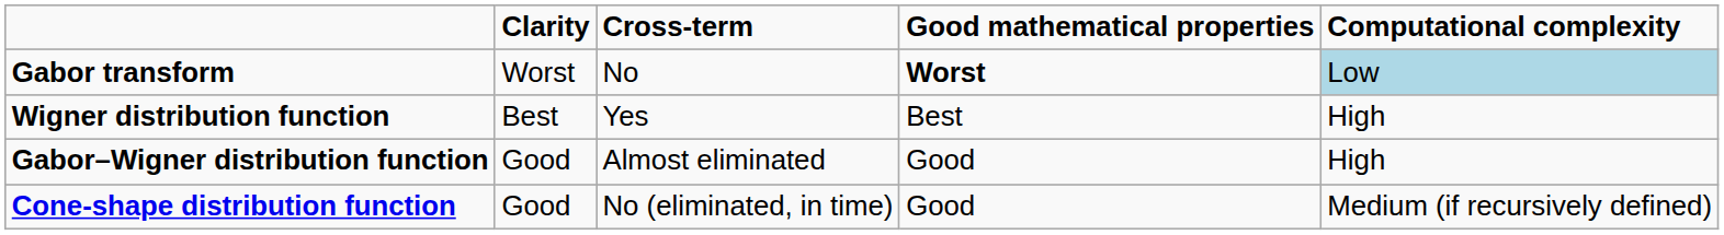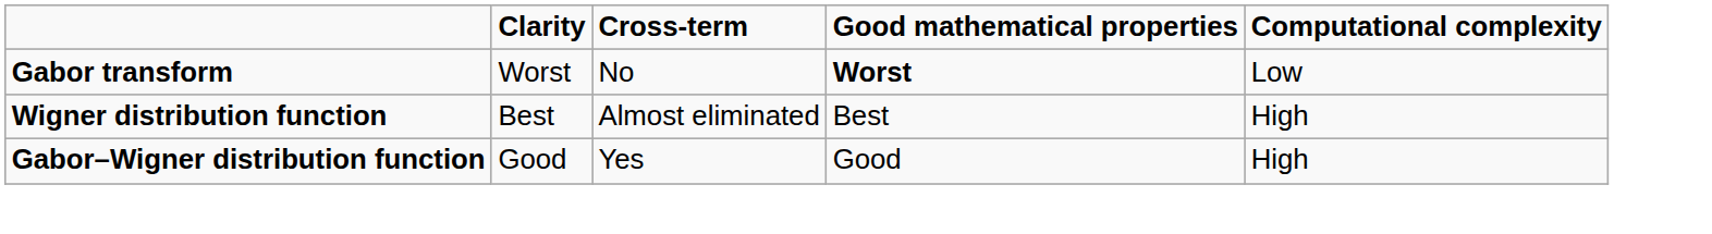 <table class="wikitable">
 <tr>
 <td></td>
 <td><strong>Clarity</strong></td>
 <td><strong>Cross-term</strong></td>
 <td><strong>Good mathematical properties</strong></td>
 <td><strong>Computational complexity</strong></td>
 </tr>
 <tr>
 <td><strong>Gabor transform</strong></td>
 <td>Worst</td>
 <td>No</td>
 <td><strong>Worst</strong></td>
-<td style="background: lightblue;">Low</td>
+<td>Low</td>
 </tr>
 <tr>
 <td><strong>Wigner distribution function</strong></td>
 <td>Best</td>
-<td>Yes</td>
+<td>Almost eliminated</td>
 <td>Best</td>
 <td>High</td>
 </tr>
 <tr>
 <td><strong>Gabor–Wigner distribution function</strong></td>
 <td>Good</td>
-<td>Almost eliminated</td>
+<td>Yes</td>
 <td>Good</td>
 <td>High</td>
 </tr>
-<tr>
-<td><strong><a href='#'>Cone-shape distribution function</a></strong></td>
-<td>Good</td>
-<td>No (eliminated, in time)</td>
-<td>Good</td>
-<td>Medium (if recursively defined)</td>
-</tr>
 </table>
